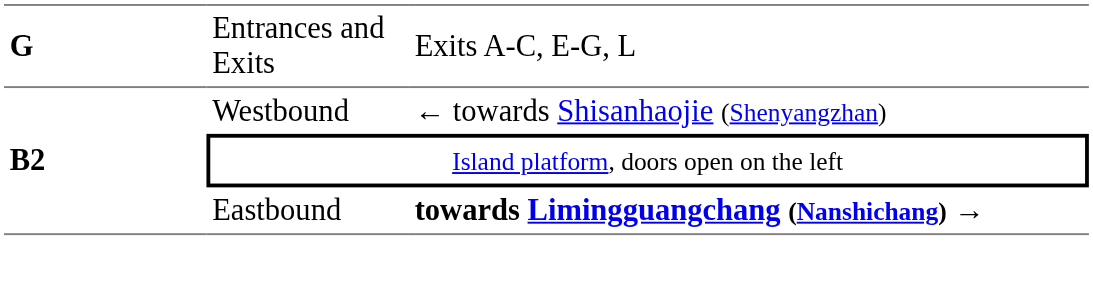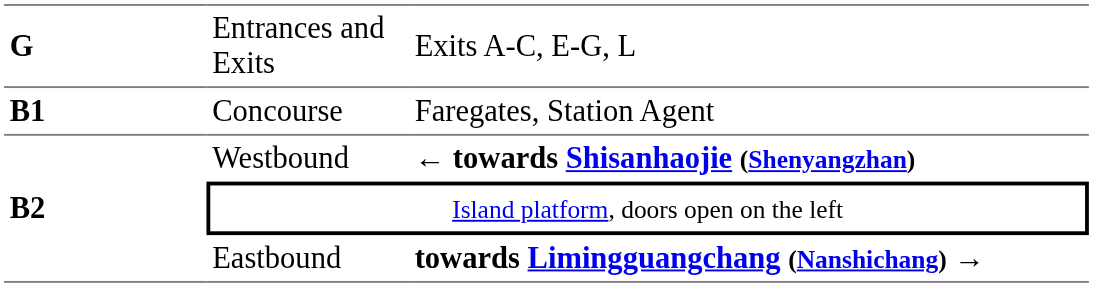 <table cellspacing=0 cellpadding=3>
 <tr>
 <td style="border-top:solid 1px gray;border-bottom:solid 1px gray;" width=100><strong>G</strong></td>
 <td style="border-top:solid 1px gray;border-bottom:solid 1px gray;" width=100>Entrances and Exits</td>
 <td style="border-top:solid 1px gray;border-bottom:solid 1px gray;" width=350>Exits A-C, E-G, L</td>
 </tr>
 <tr>
+<td style="border-bottom:solid 1px gray;"><strong>B1</strong></td>
+<td style="border-bottom:solid 1px gray;">Concourse</td>
+<td style="border-bottom:solid 1px gray;">Faregates, Station Agent</td>
+</tr>
+<tr>
 <td style="border-bottom:solid 1px gray;" rowspan=3><strong>B2</strong></td>
 <td>Westbound</td>
-<td>←  towards <a href='#'>Shisanhaojie</a> <small>(<a href='#'>Shenyangzhan</a>)</small></td>
+<td><strong>←  towards <a href='#'>Shisanhaojie</a> <small>(<a href='#'>Shenyangzhan</a>)</small></strong></td>
 </tr>
 <tr>
 <td style="border-right:solid 2px black;border-left:solid 2px black;border-top:solid 2px black;border-bottom:solid 2px black;text-align:center;" colspan=2><small><a href='#'>Island platform</a>, doors open on the left</small></td>
 </tr>
 <tr>
 <td style="border-bottom:solid 1px gray;">Eastbound</td>
 <td style="border-bottom:solid 1px gray;"><strong>  towards <a href='#'>Limingguangchang</a> <small>(<a href='#'>Nanshichang</a>)</small> →</strong></td>
 </tr>
 </table>
